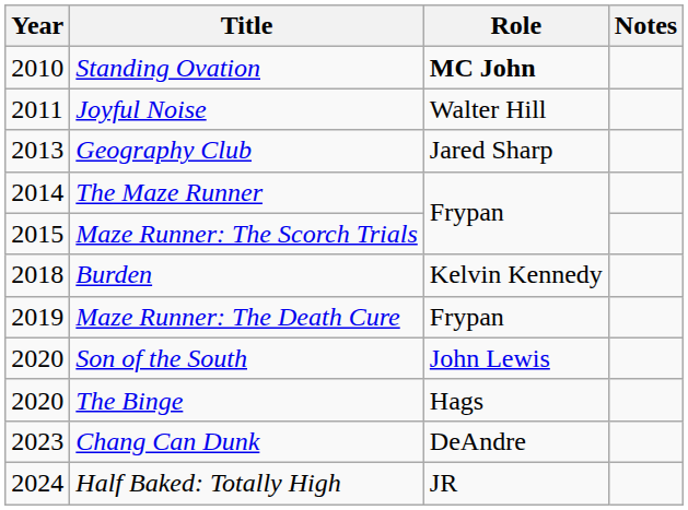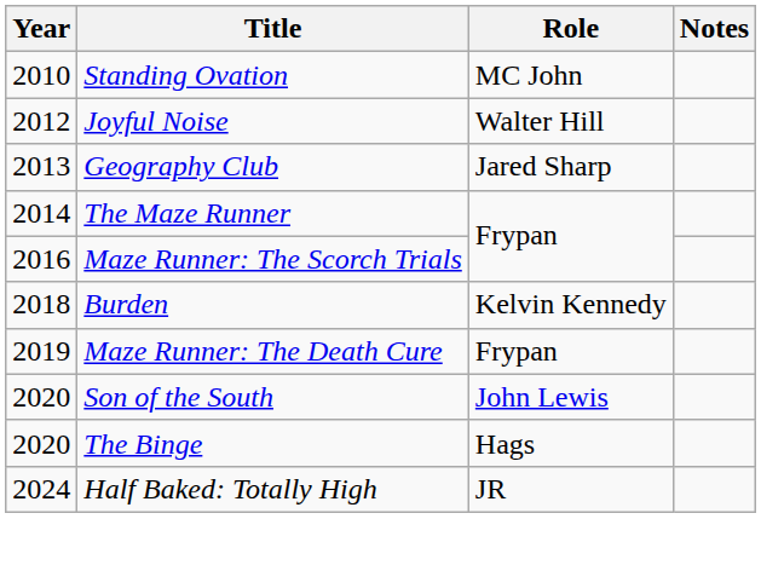 <table class="wikitable plainrowheaders sortable">
 <tr>
 <th scope="col">Year</th>
 <th scope="col">Title</th>
 <th scope="col">Role</th>
 <th scope="col" class="unsortable">Notes</th>
 </tr>
 <tr>
 <td>2010</td>
 <td><em><a href='#'>Standing Ovation</a></em></td>
-<td><strong>MC John</strong></td>
+<td>MC John</td>
 <td></td>
 </tr>
 <tr>
-<td>2011</td>
+<td>2012</td>
 <td><em><a href='#'>Joyful Noise</a></em></td>
 <td>Walter Hill</td>
 <td></td>
 </tr>
 <tr>
 <td>2013</td>
 <td><em><a href='#'>Geography Club</a></em></td>
 <td>Jared Sharp</td>
 <td></td>
 </tr>
 <tr>
 <td>2014</td>
 <td><em><a href='#'>The Maze Runner</a></em></td>
 <td rowspan=2>Frypan</td>
 <td></td>
 </tr>
 <tr>
-<td>2015</td>
+<td>2016</td>
 <td><em><a href='#'>Maze Runner: The Scorch Trials</a></em></td>
 <td></td>
 </tr>
 <tr>
 <td>2018</td>
 <td><em><a href='#'>Burden</a></em></td>
 <td>Kelvin Kennedy</td>
 <td></td>
 </tr>
 <tr>
 <td>2019</td>
 <td><em><a href='#'>Maze Runner: The Death Cure</a></em></td>
 <td>Frypan</td>
 <td></td>
 </tr>
 <tr>
 <td>2020</td>
 <td><em><a href='#'>Son of the South</a></em></td>
 <td><a href='#'>John Lewis</a></td>
 <td></td>
 </tr>
 <tr>
 <td>2020</td>
 <td><em><a href='#'>The Binge</a></em></td>
 <td>Hags</td>
 <td></td>
 </tr>
 <tr>
-<td>2023</td>
-<td><em><a href='#'>Chang Can Dunk</a></em></td>
-<td>DeAndre</td>
-<td></td>
-</tr>
-<tr>
 <td>2024</td>
 <td><em>Half Baked: Totally High</em></td>
 <td>JR</td>
 <td></td>
 </tr>
 </table>
